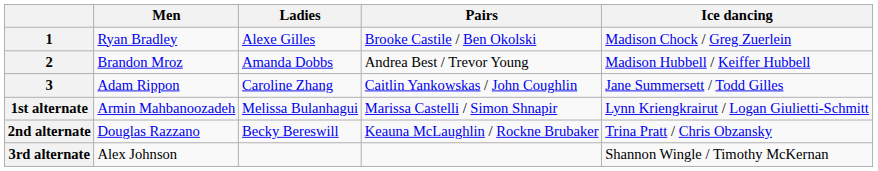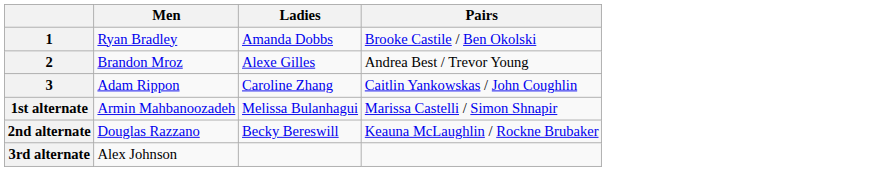 <table class="wikitable">
 <tr>
 <th></th>
 <th>Men</th>
 <th>Ladies</th>
 <th>Pairs</th>
-<th>Ice dancing</th>
 </tr>
 <tr>
 <th>1</th>
 <td><a href='#'>Ryan Bradley</a></td>
-<td><a href='#'>Alexe Gilles</a></td>
+<td><a href='#'>Amanda Dobbs</a></td>
 <td><a href='#'>Brooke Castile</a> / <a href='#'>Ben Okolski</a></td>
-<td><a href='#'>Madison Chock</a> / <a href='#'>Greg Zuerlein</a></td>
 </tr>
 <tr>
 <th>2</th>
 <td><a href='#'>Brandon Mroz</a></td>
-<td><a href='#'>Amanda Dobbs</a></td>
+<td><a href='#'>Alexe Gilles</a></td>
 <td>Andrea Best / Trevor Young</td>
-<td><a href='#'>Madison Hubbell</a> / <a href='#'>Keiffer Hubbell</a></td>
 </tr>
 <tr>
 <th>3</th>
 <td><a href='#'>Adam Rippon</a></td>
 <td><a href='#'>Caroline Zhang</a></td>
 <td><a href='#'>Caitlin Yankowskas</a> / <a href='#'>John Coughlin</a></td>
-<td><a href='#'>Jane Summersett</a> / <a href='#'>Todd Gilles</a></td>
 </tr>
 <tr>
 <th>1st alternate</th>
 <td><a href='#'>Armin Mahbanoozadeh</a></td>
 <td><a href='#'>Melissa Bulanhagui</a></td>
 <td><a href='#'>Marissa Castelli</a> / <a href='#'>Simon Shnapir</a></td>
-<td><a href='#'>Lynn Kriengkrairut</a> / <a href='#'>Logan Giulietti-Schmitt</a></td>
 </tr>
 <tr>
 <th>2nd alternate</th>
 <td><a href='#'>Douglas Razzano</a></td>
 <td><a href='#'>Becky Bereswill</a></td>
 <td><a href='#'>Keauna McLaughlin</a> / <a href='#'>Rockne Brubaker</a></td>
-<td><a href='#'>Trina Pratt</a> / <a href='#'>Chris Obzansky</a></td>
 </tr>
 <tr>
 <th>3rd alternate</th>
 <td>Alex Johnson</td>
 <td></td>
 <td></td>
-<td>Shannon Wingle / Timothy McKernan</td>
 </tr>
 </table>
